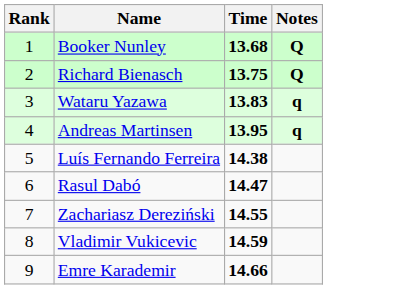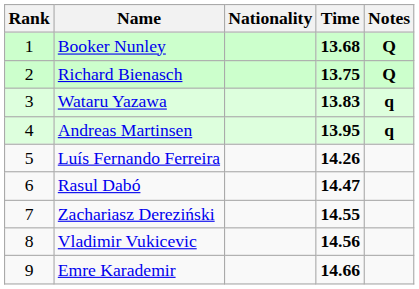 <table class="wikitable sortable" style="text-align:center">
 <tr>
 <th>Rank</th>
 <th>Name</th>
+<th>Nationality</th>
 <th>Time</th>
 <th>Notes</th>
 </tr>
 <tr bgcolor=ccffcc>
 <td>1</td>
 <td align=left><a href='#'>Booker Nunley</a></td>
+<td align=left></td>
 <td><strong>13.68</strong></td>
 <td><strong>Q</strong></td>
 </tr>
 <tr bgcolor=ccffcc>
 <td>2</td>
 <td align=left><a href='#'>Richard Bienasch</a></td>
+<td align=left></td>
 <td><strong>13.75</strong></td>
 <td><strong>Q</strong></td>
 </tr>
 <tr bgcolor=ddffdd>
 <td>3</td>
 <td align=left><a href='#'>Wataru Yazawa</a></td>
+<td align=left></td>
 <td><strong>13.83</strong></td>
 <td><strong>q</strong></td>
 </tr>
 <tr bgcolor=ddffdd>
 <td>4</td>
 <td align=left><a href='#'>Andreas Martinsen</a></td>
+<td align=left></td>
 <td><strong>13.95</strong></td>
 <td><strong>q</strong></td>
 </tr>
 <tr>
 <td>5</td>
 <td align=left><a href='#'>Luís Fernando Ferreira</a></td>
-<td><strong>14.38</strong></td>
+<td align=left></td>
+<td><strong>14.26</strong></td>
 <td></td>
 </tr>
 <tr>
 <td>6</td>
 <td align=left><a href='#'>Rasul Dabó</a></td>
+<td align=left></td>
 <td><strong>14.47</strong></td>
 <td></td>
 </tr>
 <tr>
 <td>7</td>
 <td align=left><a href='#'>Zachariasz Dereziński</a></td>
+<td align=left></td>
 <td><strong>14.55</strong></td>
 <td></td>
 </tr>
 <tr>
 <td>8</td>
 <td align=left><a href='#'>Vladimir Vukicevic</a></td>
-<td><strong>14.59</strong></td>
+<td align=left></td>
+<td><strong>14.56</strong></td>
 <td></td>
 </tr>
 <tr>
 <td>9</td>
 <td align=left><a href='#'>Emre Karademir</a></td>
+<td align=left></td>
 <td><strong>14.66</strong></td>
 <td></td>
 </tr>
 </table>
